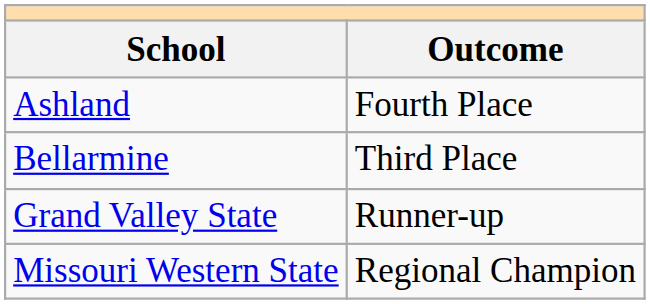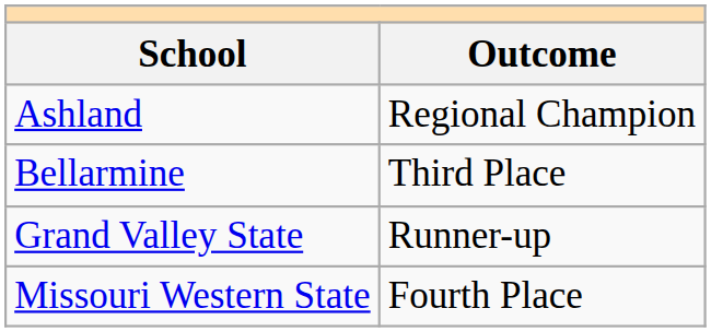 <table class="wikitable" style="float:left; margin-right:1em;">
 <tr>
 <th colspan="3" style="background:#ffdead;"></th>
 </tr>
 <tr>
 <th>School</th>
 <th>Outcome</th>
 </tr>
 <tr>
 <td><a href='#'>Ashland</a></td>
-<td>Fourth Place</td>
+<td>Regional Champion</td>
 </tr>
 <tr>
 <td><a href='#'>Bellarmine</a></td>
 <td>Third Place</td>
 </tr>
 <tr>
 <td><a href='#'>Grand Valley State</a></td>
 <td>Runner-up</td>
 </tr>
 <tr>
 <td><a href='#'>Missouri Western State</a></td>
-<td>Regional Champion</td>
+<td>Fourth Place</td>
 </tr>
 </table>
